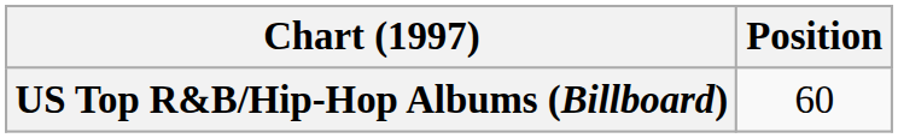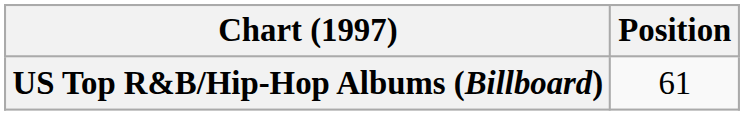 <table class="wikitable plainrowheaders" style="text-align:center">
 <tr>
 <th scope="col">Chart (1997)</th>
 <th scope="col">Position</th>
 </tr>
 <tr>
 <th scope="row">US Top R&B/Hip-Hop Albums (<em>Billboard</em>)</th>
-<td>60</td>
+<td>61</td>
 </tr>
 </table>
